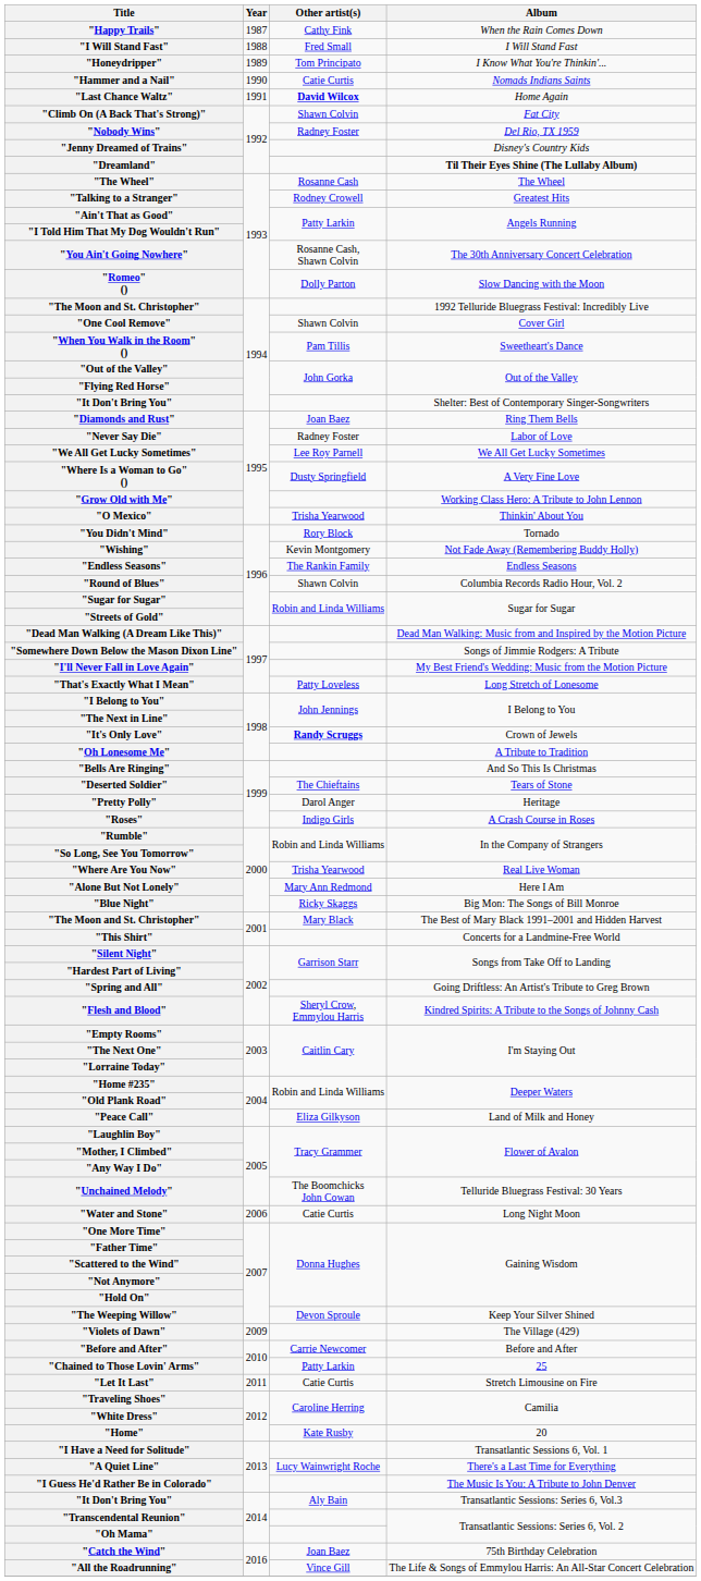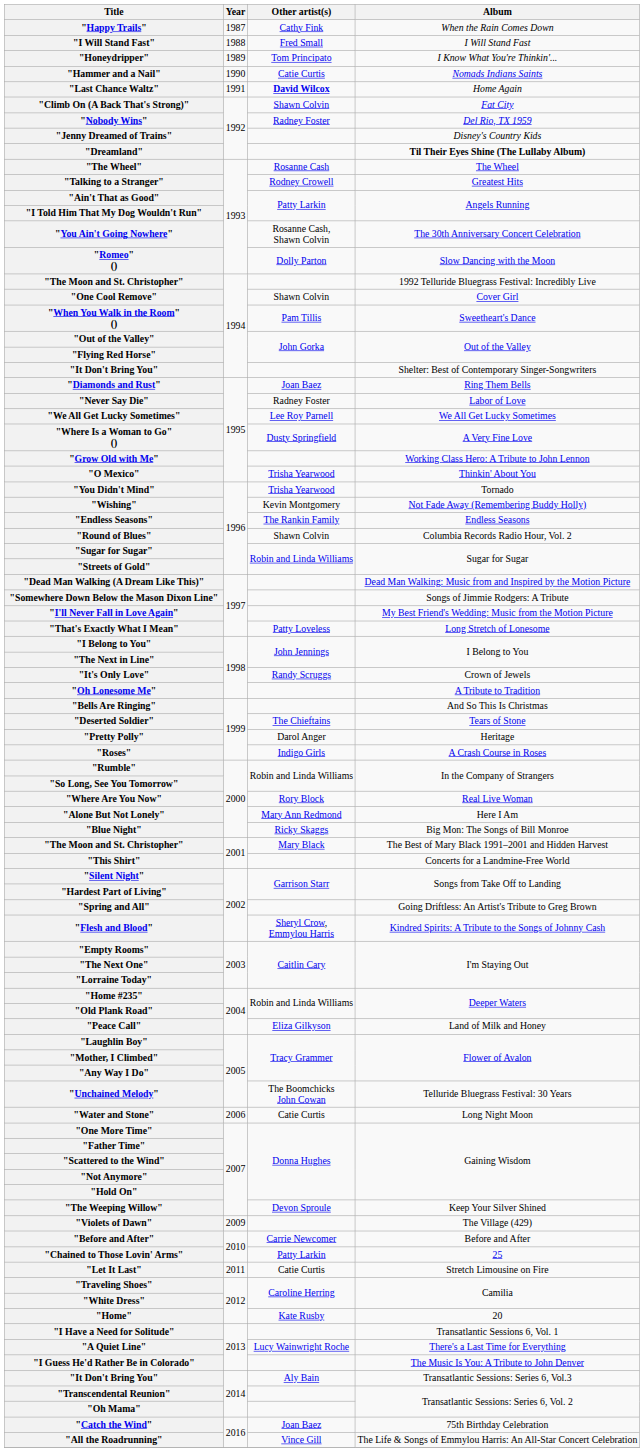 <table class="wikitable plainrowheaders" style="text-align:center;" border="1">
 <tr>
 <th scope="col" style="width:22em;">Title</th>
 <th scope="col">Year</th>
 <th scope="col">Other artist(s)</th>
 <th scope="col">Album</th>
 </tr>
 <tr>
 <th scope="row">"<a href='#'>Happy Trails</a>"</th>
 <td>1987</td>
 <td><a href='#'>Cathy Fink</a></td>
 <td><em>When the Rain Comes Down</em></td>
 </tr>
 <tr>
 <th scope="row">"I Will Stand Fast"</th>
 <td>1988</td>
 <td><a href='#'>Fred Small</a></td>
 <td><em>I Will Stand Fast</em></td>
 </tr>
 <tr>
 <th scope="row">"Honeydripper"</th>
 <td>1989</td>
 <td><a href='#'>Tom Principato</a></td>
 <td><em>I Know What You're Thinkin'...</em></td>
 </tr>
 <tr>
 <th scope="row">"Hammer and a Nail"</th>
 <td>1990</td>
 <td><a href='#'>Catie Curtis</a></td>
 <td><em><a href='#'>Nomads Indians Saints</a></em></td>
 </tr>
 <tr>
 <th scope="row">"Last Chance Waltz"</th>
 <td>1991</td>
 <td><strong><a href='#'>David Wilcox</a></strong></td>
 <td><em>Home Again</em></td>
 </tr>
 <tr>
 <th scope="row">"Climb On (A Back That's Strong)"</th>
 <td rowspan="4">1992</td>
 <td><a href='#'>Shawn Colvin</a></td>
 <td><em><a href='#'>Fat City</a></em></td>
 </tr>
 <tr>
 <th scope="row">"<a href='#'>Nobody Wins</a>"</th>
 <td><a href='#'>Radney Foster</a></td>
 <td><em><a href='#'>Del Rio, TX 1959</a></em></td>
 </tr>
 <tr>
 <th scope="row">"Jenny Dreamed of Trains"</th>
 <td></td>
 <td><em>Disney's Country Kids</em></td>
 </tr>
 <tr>
 <th scope="row">"Dreamland"</th>
 <td></td>
 <td><strong>Til Their Eyes Shine (The Lullaby Album)<em></td>
 </tr>
 <tr>
 <th scope="row">"The Wheel"</th>
 <td rowspan="6">1993</td>
 <td><a href='#'>Rosanne Cash</a></td>
 <td></em><a href='#'>The Wheel</a><em></td>
 </tr>
 <tr>
 <th scope="row">"Talking to a Stranger"</th>
 <td><a href='#'>Rodney Crowell</a></td>
 <td></em><a href='#'>Greatest Hits</a><em></td>
 </tr>
 <tr>
 <th scope="row">"Ain't That as Good"</th>
 <td rowspan="2"><a href='#'>Patty Larkin</a></td>
 <td rowspan="2"></em><a href='#'>Angels Running</a><em></td>
 </tr>
 <tr>
 <th scope="row">"I Told Him That My Dog Wouldn't Run"</th>
 </tr>
 <tr>
 <th scope="row">"<a href='#'>You Ain't Going Nowhere</a>"</th>
 <td>Rosanne Cash,<br>Shawn Colvin</td>
 <td></em><a href='#'>The 30th Anniversary Concert Celebration</a><em></td>
 </tr>
 <tr>
 <th scope="row">"<a href='#'>Romeo</a>"<br>()</th>
 <td><a href='#'>Dolly Parton</a></td>
 <td></em><a href='#'>Slow Dancing with the Moon</a><em></td>
 </tr>
 <tr>
 <th scope="row">"The Moon and St. Christopher"</th>
 <td rowspan="6">1994</td>
 <td></td>
 <td></em>1992 Telluride Bluegrass Festival: Incredibly Live<em></td>
 </tr>
 <tr>
 <th scope="row">"One Cool Remove"</th>
 <td>Shawn Colvin</td>
 <td></em><a href='#'>Cover Girl</a><em></td>
 </tr>
 <tr>
 <th scope="row">"<a href='#'>When You Walk in the Room</a>"<br>()</th>
 <td><a href='#'>Pam Tillis</a></td>
 <td></em><a href='#'>Sweetheart's Dance</a><em></td>
 </tr>
 <tr>
 <th scope="row">"Out of the Valley"</th>
 <td rowspan="2"><a href='#'>John Gorka</a></td>
 <td rowspan="2"></em><a href='#'>Out of the Valley</a><em></td>
 </tr>
 <tr>
 <th scope="row">"Flying Red Horse"</th>
 </tr>
 <tr>
 <th scope="row">"It Don't Bring You"</th>
 <td></td>
 <td></em>Shelter: Best of Contemporary Singer-Songwriters<em></td>
 </tr>
 <tr>
 <th scope="row">"<a href='#'>Diamonds and Rust</a>"</th>
 <td rowspan="6">1995</td>
 <td><a href='#'>Joan Baez</a></td>
 <td></em><a href='#'>Ring Them Bells</a><em></td>
 </tr>
 <tr>
 <th scope="row">"Never Say Die"</th>
 <td>Radney Foster</td>
 <td></em><a href='#'>Labor of Love</a><em></td>
 </tr>
 <tr>
 <th scope="row">"We All Get Lucky Sometimes"</th>
 <td><a href='#'>Lee Roy Parnell</a></td>
 <td></em><a href='#'>We All Get Lucky Sometimes</a><em></td>
 </tr>
 <tr>
 <th scope="row">"Where Is a Woman to Go"<br>()</th>
 <td><a href='#'>Dusty Springfield</a></td>
 <td></em><a href='#'>A Very Fine Love</a><em></td>
 </tr>
 <tr>
 <th scope="row">"<a href='#'>Grow Old with Me</a>"</th>
 <td></td>
 <td></em><a href='#'>Working Class Hero: A Tribute to John Lennon</a><em></td>
 </tr>
 <tr>
 <th scope="row">"O Mexico"</th>
 <td><a href='#'>Trisha Yearwood</a></td>
 <td></em><a href='#'>Thinkin' About You</a><em></td>
 </tr>
 <tr>
 <th scope="row">"You Didn't Mind"</th>
 <td rowspan="6">1996</td>
-<td><a href='#'>Rory Block</a></td>
+<td><a href='#'>Trisha Yearwood</a></td>
 <td></em>Tornado<em></td>
 </tr>
 <tr>
 <th scope="row">"Wishing"</th>
 <td>Kevin Montgomery</td>
 <td></em><a href='#'>Not Fade Away (Remembering Buddy Holly)</a><em></td>
 </tr>
 <tr>
 <th scope="row">"Endless Seasons"</th>
 <td><a href='#'>The Rankin Family</a></td>
 <td></em><a href='#'>Endless Seasons</a><em></td>
 </tr>
 <tr>
 <th scope="row">"Round of Blues" </th>
 <td>Shawn Colvin</td>
 <td></em>Columbia Records Radio Hour, Vol. 2<em></td>
 </tr>
 <tr>
 <th scope="row">"Sugar for Sugar"</th>
 <td rowspan="2"><a href='#'>Robin and Linda Williams</a></td>
 <td rowspan="2"></em>Sugar for Sugar<em></td>
 </tr>
 <tr>
 <th scope="row">"Streets of Gold"</th>
 </tr>
 <tr>
 <th scope="row">"Dead Man Walking (A Dream Like This)"</th>
 <td rowspan="4">1997</td>
 <td></td>
 <td></em><a href='#'>Dead Man Walking: Music from and Inspired by the Motion Picture</a><em></td>
 </tr>
 <tr>
 <th scope="row">"Somewhere Down Below the Mason Dixon Line"</th>
 <td></td>
 <td></em>Songs of Jimmie Rodgers: A Tribute<em></td>
 </tr>
 <tr>
 <th scope="row">"<a href='#'>I'll Never Fall in Love Again</a>"</th>
 <td></td>
 <td></em><a href='#'>My Best Friend's Wedding: Music from the Motion Picture</a><em></td>
 </tr>
 <tr>
 <th scope="row">"That's Exactly What I Mean"</th>
 <td><a href='#'>Patty Loveless</a></td>
 <td></em><a href='#'>Long Stretch of Lonesome</a><em></td>
 </tr>
 <tr>
 <th scope="row">"I Belong to You"</th>
 <td rowspan="4">1998</td>
 <td rowspan="2"><a href='#'>John Jennings</a></td>
 <td rowspan="2"></em>I Belong to You<em></td>
 </tr>
 <tr>
 <th scope="row">"The Next in Line"</th>
 </tr>
 <tr>
 <th scope="row">"It's Only Love"</th>
-<td><strong><a href='#'>Randy Scruggs</a></strong></td>
+<td><a href='#'>Randy Scruggs</a></td>
 <td></em>Crown of Jewels<em></td>
 </tr>
 <tr>
 <th scope="row">"<a href='#'>Oh Lonesome Me</a>"</th>
 <td></td>
 <td></em><a href='#'>A Tribute to Tradition</a><em></td>
 </tr>
 <tr>
 <th scope="row">"Bells Are Ringing"</th>
 <td rowspan="4">1999</td>
 <td></td>
 <td></em>And So This Is Christmas<em></td>
 </tr>
 <tr>
 <th scope="row">"Deserted Soldier"</th>
 <td><a href='#'>The Chieftains</a></td>
 <td></em><a href='#'>Tears of Stone</a><em></td>
 </tr>
 <tr>
 <th scope="row">"Pretty Polly"</th>
 <td>Darol Anger</td>
 <td></em>Heritage<em></td>
 </tr>
 <tr>
 <th scope="row">"Roses"</th>
 <td><a href='#'>Indigo Girls</a></td>
 <td></em><a href='#'>A Crash Course in Roses</a><em></td>
 </tr>
 <tr>
 <th scope="row">"Rumble"</th>
 <td rowspan="5">2000</td>
 <td rowspan="2">Robin and Linda Williams</td>
 <td rowspan="2"></em>In the Company of Strangers<em></td>
 </tr>
 <tr>
 <th scope="row">"So Long, See You Tomorrow"</th>
 </tr>
 <tr>
 <th scope="row">"Where Are You Now"</th>
-<td><a href='#'>Trisha Yearwood</a></td>
+<td><a href='#'>Rory Block</a></td>
 <td></em><a href='#'>Real Live Woman</a><em></td>
 </tr>
 <tr>
 <th scope="row">"Alone But Not Lonely"</th>
 <td><a href='#'>Mary Ann Redmond</a></td>
 <td></em>Here I Am<em></td>
 </tr>
 <tr>
 <th scope="row">"Blue Night"</th>
 <td><a href='#'>Ricky Skaggs</a></td>
 <td></em>Big Mon: The Songs of Bill Monroe<em></td>
 </tr>
 <tr>
 <th scope="row">"The Moon and St. Christopher" </th>
 <td rowspan="2">2001</td>
 <td><a href='#'>Mary Black</a></td>
 <td></em>The Best of Mary Black 1991–2001 and Hidden Harvest<em></td>
 </tr>
 <tr>
 <th scope="row">"This Shirt" </th>
 <td></td>
 <td></em>Concerts for a Landmine-Free World<em></td>
 </tr>
 <tr>
 <th scope="row">"<a href='#'>Silent Night</a>"</th>
 <td rowspan="4">2002</td>
 <td rowspan="2"><a href='#'>Garrison Starr</a></td>
 <td rowspan="2"></em>Songs from Take Off to Landing<em></td>
 </tr>
 <tr>
 <th scope="row">"Hardest Part of Living"</th>
 </tr>
 <tr>
 <th scope="row">"Spring and All"</th>
 <td></td>
 <td></em>Going Driftless: An Artist's Tribute to Greg Brown<em></td>
 </tr>
 <tr>
 <th scope="row">"<a href='#'>Flesh and Blood</a>"</th>
 <td><a href='#'>Sheryl Crow</a>,<br><a href='#'>Emmylou Harris</a></td>
 <td></em><a href='#'>Kindred Spirits: A Tribute to the Songs of Johnny Cash</a><em></td>
 </tr>
 <tr>
 <th scope="row">"Empty Rooms"</th>
 <td rowspan="3">2003</td>
 <td rowspan="3"><a href='#'>Caitlin Cary</a></td>
 <td rowspan="3"></em>I'm Staying Out<em></td>
 </tr>
 <tr>
 <th scope="row">"The Next One"</th>
 </tr>
 <tr>
 <th scope="row">"Lorraine Today"</th>
 </tr>
 <tr>
 <th scope="row">"Home #235"</th>
 <td rowspan="3">2004</td>
 <td rowspan="2">Robin and Linda Williams</td>
 <td rowspan="2"></em><a href='#'>Deeper Waters</a><em></td>
 </tr>
 <tr>
 <th scope="row">"Old Plank Road"</th>
 </tr>
 <tr>
 <th scope="row">"Peace Call"</th>
 <td><a href='#'>Eliza Gilkyson</a></td>
 <td></em>Land of Milk and Honey<em></td>
 </tr>
 <tr>
 <th scope="row">"Laughlin Boy"</th>
 <td rowspan="4">2005</td>
 <td rowspan="3"><a href='#'>Tracy Grammer</a></td>
 <td rowspan="3"></em><a href='#'>Flower of Avalon</a><em></td>
 </tr>
 <tr>
 <th scope="row">"Mother, I Climbed"</th>
 </tr>
 <tr>
 <th scope="row">"Any Way I Do"</th>
 </tr>
 <tr>
 <th scope="row">"<a href='#'>Unchained Melody</a>" </th>
 <td>The Boomchicks<br><a href='#'>John Cowan</a></td>
 <td></em>Telluride Bluegrass Festival: 30 Years<em></td>
 </tr>
 <tr>
 <th scope="row">"Water and Stone"</th>
 <td>2006</td>
 <td>Catie Curtis</td>
 <td></em>Long Night Moon<em></td>
 </tr>
 <tr>
 <th scope="row">"One More Time"</th>
 <td rowspan="6">2007</td>
 <td rowspan="5"><a href='#'>Donna Hughes</a></td>
 <td rowspan="5"></em>Gaining Wisdom<em></td>
 </tr>
 <tr>
 <th scope="row">"Father Time"</th>
 </tr>
 <tr>
 <th scope="row">"Scattered to the Wind"</th>
 </tr>
 <tr>
 <th scope="row">"Not Anymore"</th>
 </tr>
 <tr>
 <th scope="row">"Hold On"</th>
 </tr>
 <tr>
 <th scope="row">"The Weeping Willow"</th>
 <td><a href='#'>Devon Sproule</a></td>
 <td></em>Keep Your Silver Shined<em></td>
 </tr>
 <tr>
 <th scope="row">"Violets of Dawn"</th>
 <td>2009</td>
 <td></td>
 <td></em>The Village (429)<em></td>
 </tr>
 <tr>
 <th scope="row">"Before and After"</th>
 <td rowspan="2">2010</td>
 <td><a href='#'>Carrie Newcomer</a></td>
 <td></em>Before and After<em></td>
 </tr>
 <tr>
 <th scope="row">"Chained to Those Lovin' Arms"</th>
 <td><a href='#'>Patty Larkin</a></td>
 <td></em><a href='#'>25</a><em></td>
 </tr>
 <tr>
 <th scope="row">"Let It Last"</th>
 <td>2011</td>
 <td>Catie Curtis</td>
 <td></em>Stretch Limousine on Fire<em></td>
 </tr>
 <tr>
 <th scope="row">"Traveling Shoes"<br></th>
 <td rowspan="3">2012</td>
 <td rowspan="2"><a href='#'>Caroline Herring</a></td>
 <td rowspan="2"></em>Camilia<em></td>
 </tr>
 <tr>
 <th scope="row">"White Dress"</th>
 </tr>
 <tr>
 <th scope="row">"Home"</th>
 <td><a href='#'>Kate Rusby</a></td>
 <td></em>20<em></td>
 </tr>
 <tr>
 <th scope="row">"I Have a Need for Solitude"<br></th>
 <td rowspan="3">2013</td>
 <td></td>
 <td></em>Transatlantic Sessions 6, Vol. 1<em></td>
 </tr>
 <tr>
 <th scope="row">"A Quiet Line"</th>
 <td><a href='#'>Lucy Wainwright Roche</a></td>
 <td></em><a href='#'>There's a Last Time for Everything</a><em></td>
 </tr>
 <tr>
 <th scope="row">"I Guess He'd Rather Be in Colorado"</th>
 <td></td>
 <td></em><a href='#'>The Music Is You: A Tribute to John Denver</a><em></td>
 </tr>
 <tr>
 <th scope="row">"It Don't Bring You"</th>
 <td rowspan="3">2014</td>
 <td><a href='#'>Aly Bain</a></td>
 <td></em> Transatlantic Sessions: Series 6, Vol.3<em></td>
 </tr>
 <tr>
 <th scope="row">"Transcendental Reunion"<br></th>
 <td></td>
 <td rowspan="2"></em>Transatlantic Sessions: Series 6, Vol. 2<em></td>
 </tr>
 <tr>
 <th scope="row">"Oh Mama"<br></th>
 <td></td>
 </tr>
 <tr>
 <th scope="row">"<a href='#'>Catch the Wind</a>"</th>
 <td rowspan="2">2016</td>
 <td><a href='#'>Joan Baez</a></td>
 <td></em>75th Birthday Celebration<em></td>
 </tr>
 <tr>
 <th scope="row">"All the Roadrunning"</th>
 <td><a href='#'>Vince Gill</a></td>
 <td></em>The Life & Songs of Emmylou Harris: An All-Star Concert Celebration<em></td>
 </tr>
 <tr>
 </tr>
 </table>
